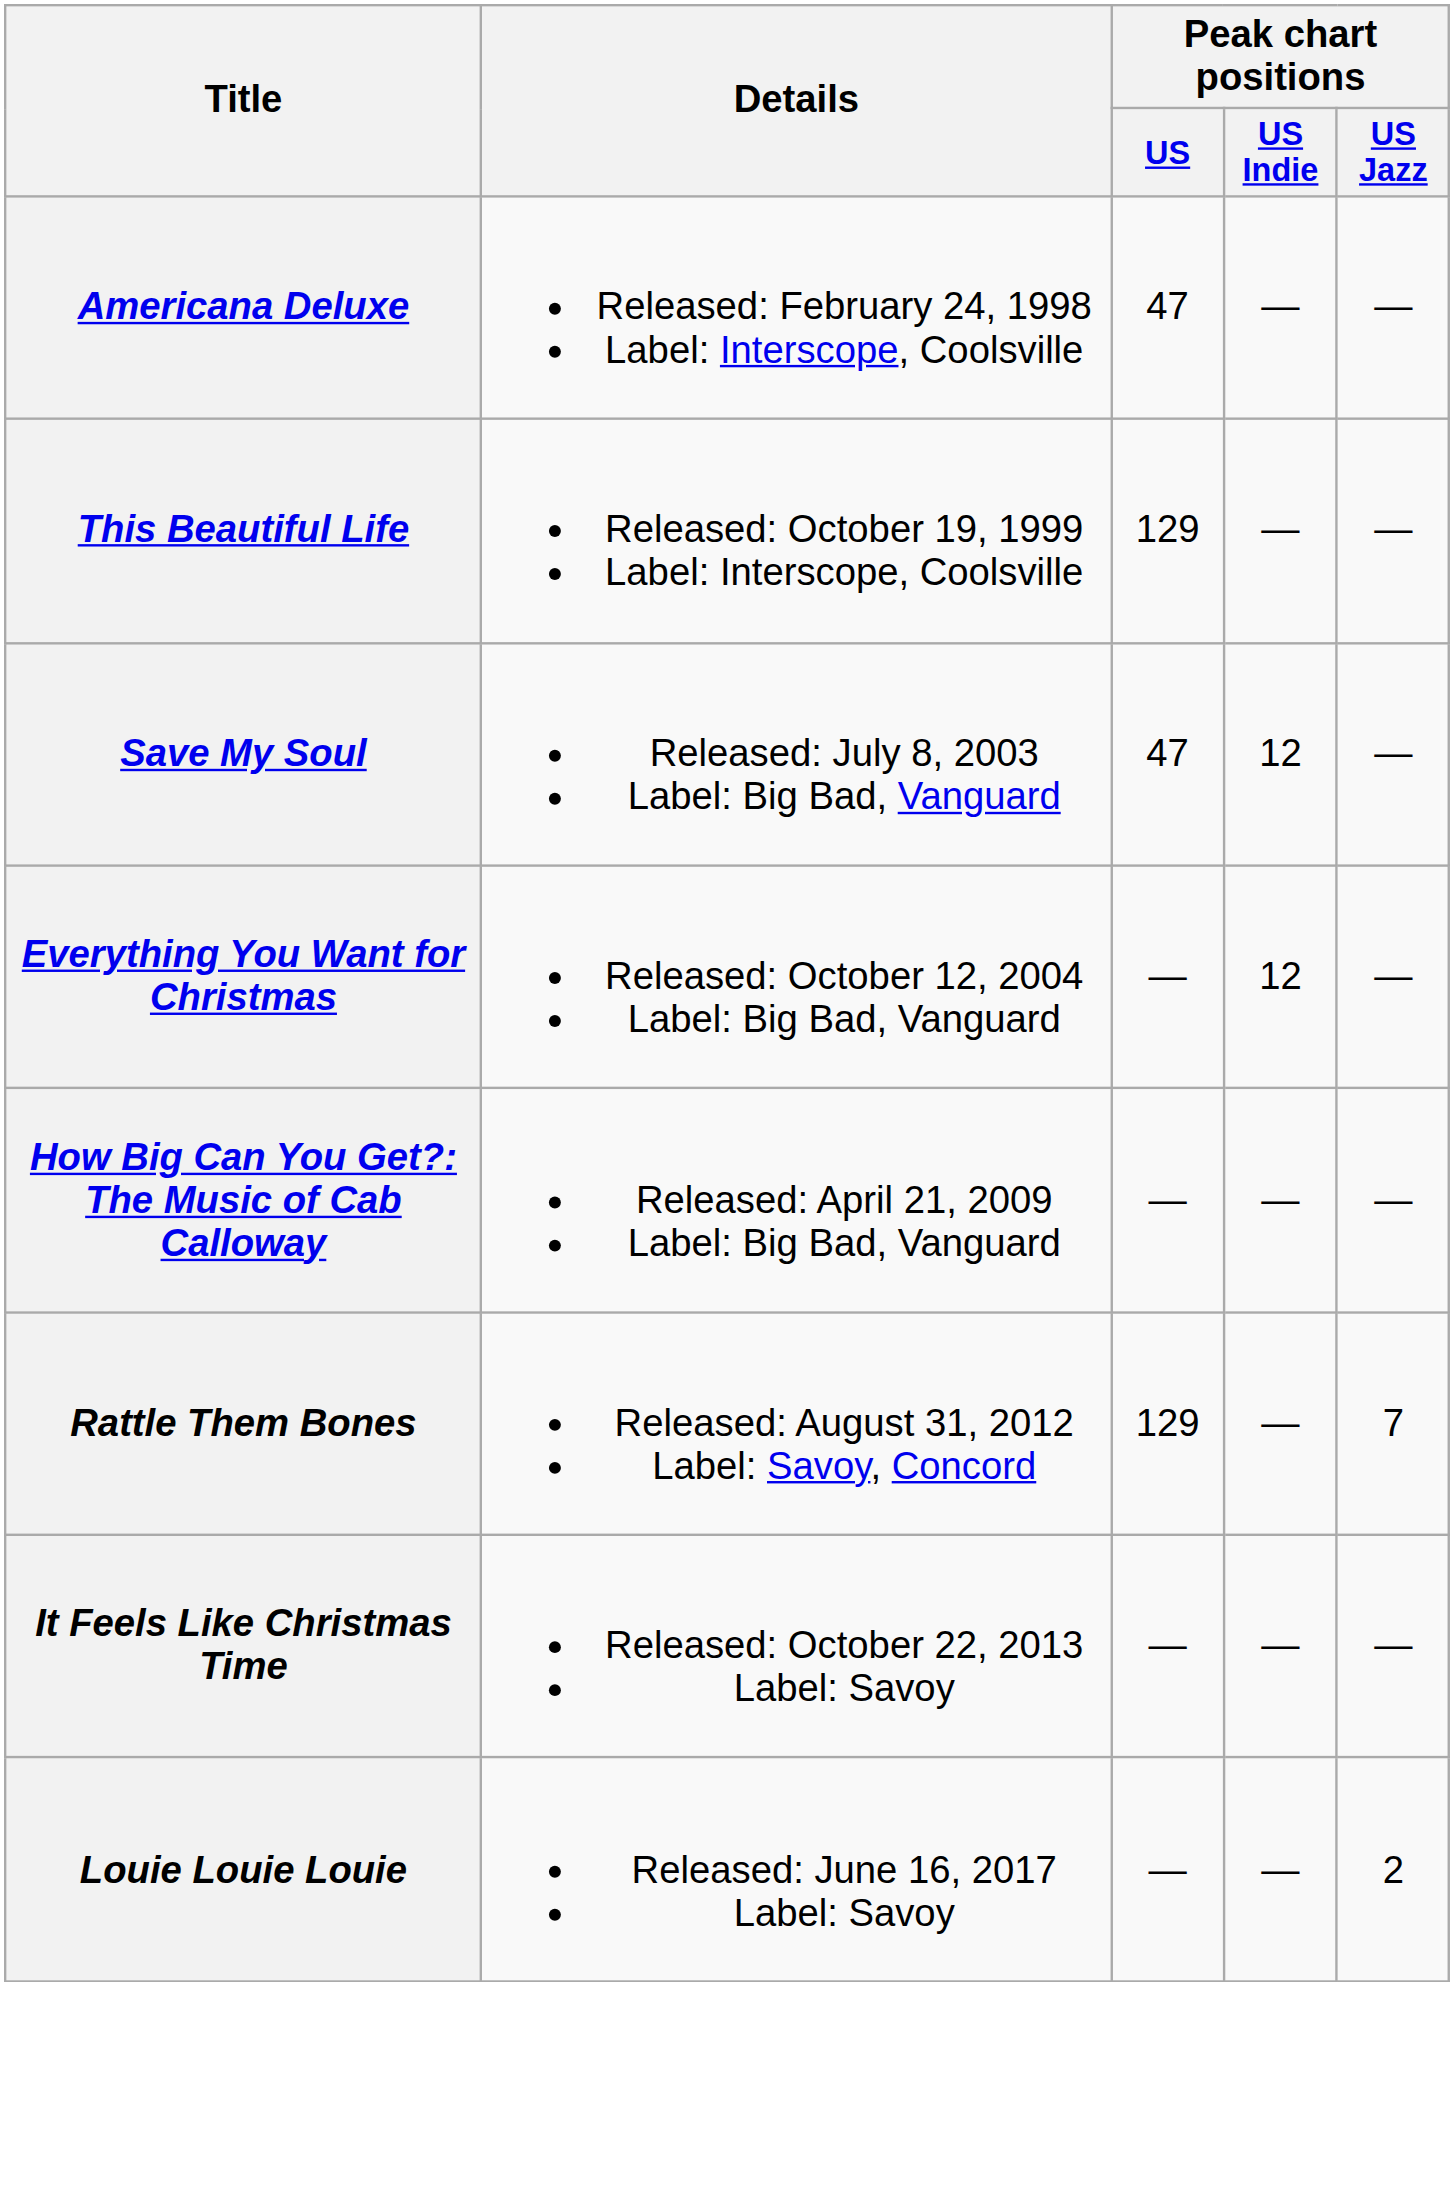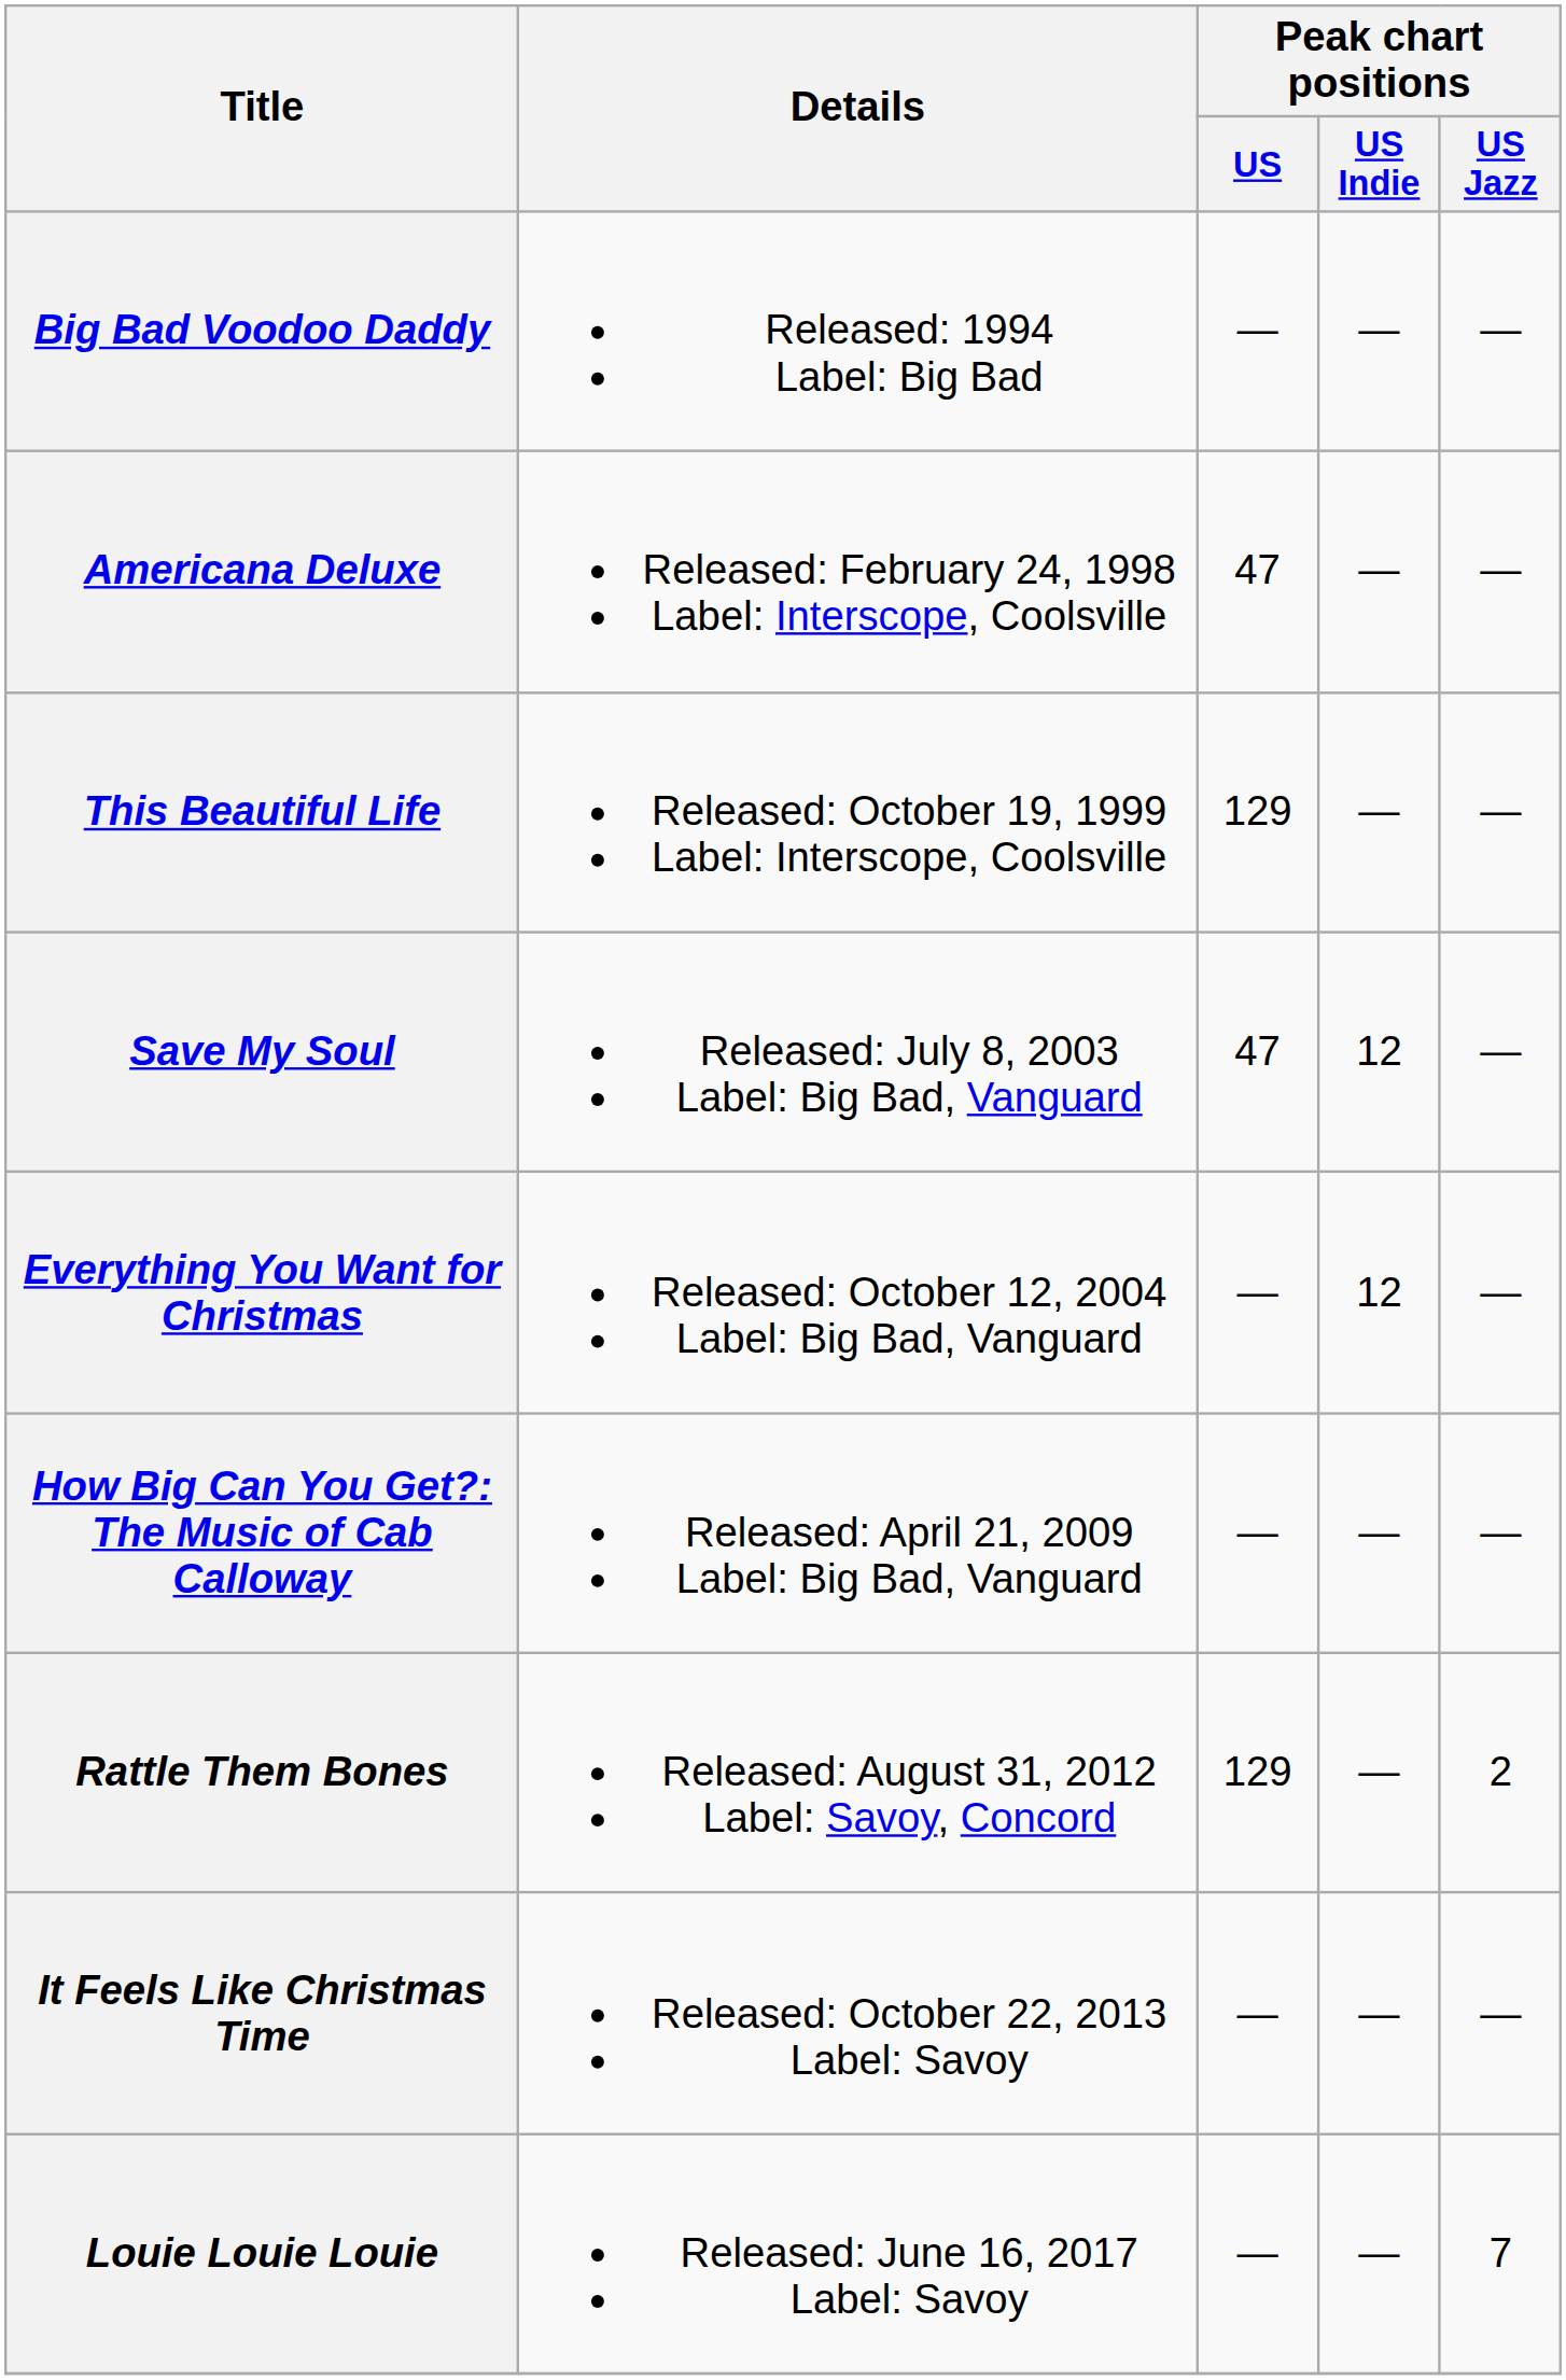 <table class="wikitable plainrowheaders" style="text-align:center;" border="1">
 <tr>
 <th scope="col" rowspan="2" style="width:12em;">Title</th>
 <th scope="col" rowspan="2" style="width:16em;">Details</th>
 <th scope="col" colspan="3">Peak chart positions</th>
 </tr>
 <tr>
 <th scope="col" style="width:3em;font-size:85%;"><a href='#'>US</a><br></th>
 <th scope="col" style="width:3em;font-size:85%;"><a href='#'>US<br>Indie</a><br></th>
 <th scope="col" style="width:3em;font-size:85%;"><a href='#'>US<br>Jazz</a><br></th>
+</tr>
+<tr>
+<th scope="row"><em><a href='#'>Big Bad Voodoo Daddy</a></em></th>
+<td><br><ul><li>Released: 1994</li><li>Label: Big Bad</li></ul></td>
+<td>—</td>
+<td>—</td>
+<td>—</td>
 </tr>
 <tr>
 <th scope="row"><em><a href='#'>Americana Deluxe</a></em></th>
 <td><br><ul><li>Released: February 24, 1998</li><li>Label: <a href='#'>Interscope</a>, Coolsville</li></ul></td>
 <td>47</td>
 <td>—</td>
 <td>—</td>
 </tr>
 <tr>
 <th scope="row"><em><a href='#'>This Beautiful Life</a></em></th>
 <td><br><ul><li>Released: October 19, 1999</li><li>Label: Interscope, Coolsville</li></ul></td>
 <td>129</td>
 <td>—</td>
 <td>—</td>
 </tr>
 <tr>
 <th scope="row"><em><a href='#'>Save My Soul</a></em></th>
 <td><br><ul><li>Released: July 8, 2003</li><li>Label: Big Bad, <a href='#'>Vanguard</a></li></ul></td>
 <td>47</td>
 <td>12</td>
 <td>—</td>
 </tr>
 <tr>
 <th scope="row"><em><a href='#'>Everything You Want for Christmas</a></em></th>
 <td><br><ul><li>Released: October 12, 2004</li><li>Label: Big Bad, Vanguard</li></ul></td>
 <td>—</td>
 <td>12</td>
 <td>—</td>
 </tr>
 <tr>
 <th scope="row"><em><a href='#'>How Big Can You Get?: The Music of Cab Calloway</a></em></th>
 <td><br><ul><li>Released: April 21, 2009</li><li>Label: Big Bad, Vanguard</li></ul></td>
 <td>—</td>
 <td>—</td>
 <td>—</td>
 </tr>
 <tr>
 <th scope="row"><em>Rattle Them Bones</em></th>
 <td><br><ul><li>Released: August 31, 2012</li><li>Label: <a href='#'>Savoy</a>, <a href='#'>Concord</a></li></ul></td>
 <td>129</td>
 <td>—</td>
-<td>7</td>
+<td>2</td>
 </tr>
 <tr>
 <th scope="row"><em>It Feels Like Christmas Time</em></th>
 <td><br><ul><li>Released: October 22, 2013</li><li>Label: Savoy</li></ul></td>
 <td>—</td>
 <td>—</td>
 <td>—</td>
 </tr>
 <tr>
 <th scope="row"><em>Louie Louie Louie</em></th>
 <td><br><ul><li>Released: June 16, 2017</li><li>Label: Savoy</li></ul></td>
 <td>—</td>
 <td>—</td>
-<td>2</td>
+<td>7</td>
 </tr>
 <tr>
 </tr>
 </table>
